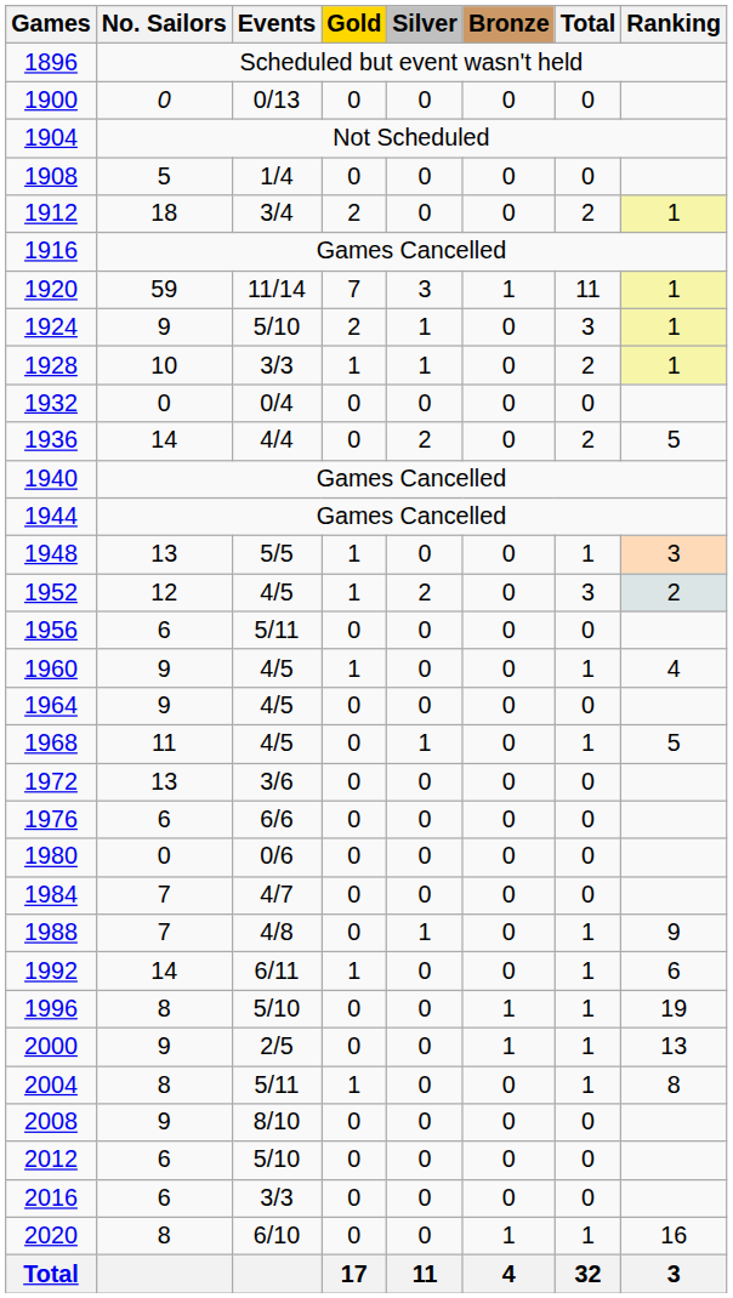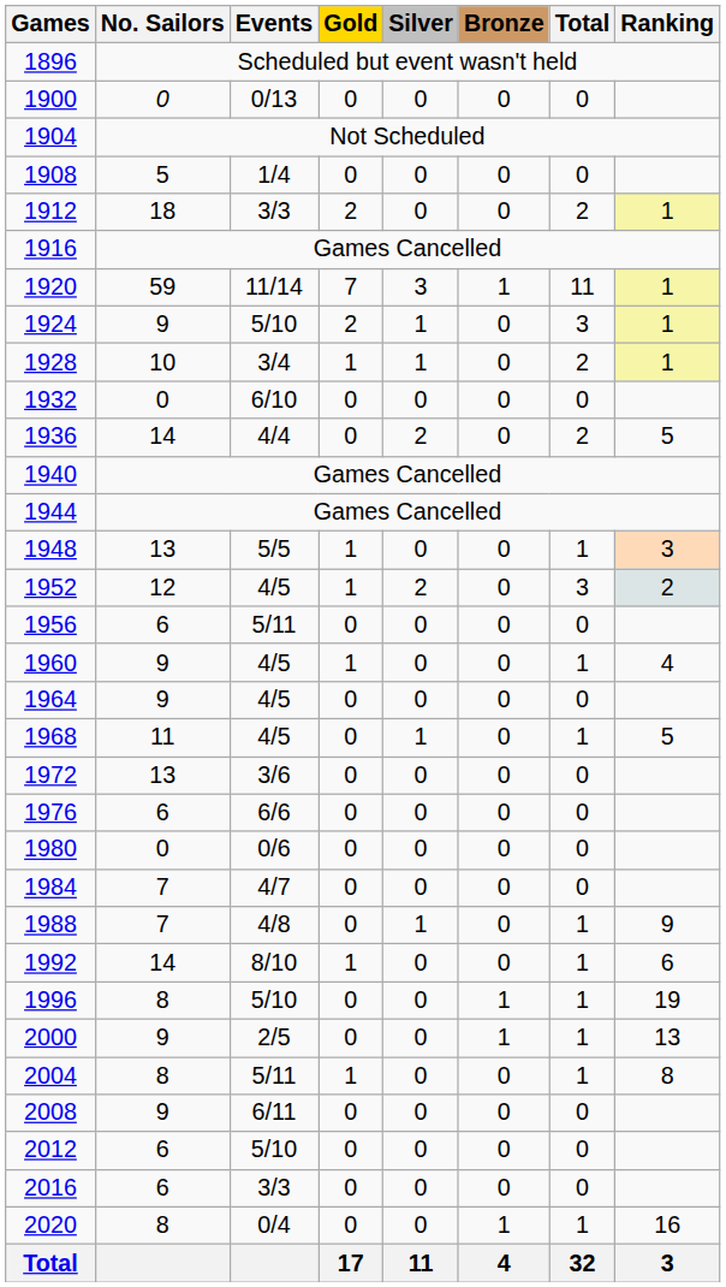 <table class="wikitable sortable" style="text-align:center">
 <tr>
 <th>Games</th>
 <th>No. Sailors</th>
 <th>Events</th>
 <th style="background-color:gold;">Gold</th>
 <th style="background-color:silver;">Silver</th>
 <th style="background-color:#c96;">Bronze</th>
 <th>Total</th>
 <th>Ranking</th>
 </tr>
 <tr>
 <td><a href='#'>1896</a></td>
 <td colspan=7>Scheduled but event wasn't held</td>
 </tr>
 <tr>
 <td><a href='#'>1900</a></td>
 <td><em>0</em></td>
 <td>0/13</td>
 <td>0</td>
 <td>0</td>
 <td>0</td>
 <td>0</td>
 <td></td>
 </tr>
 <tr>
 <td><a href='#'>1904</a></td>
 <td colspan=7>Not Scheduled</td>
 </tr>
 <tr>
 <td><a href='#'>1908</a></td>
 <td>5</td>
 <td>1/4</td>
 <td>0</td>
 <td>0</td>
 <td>0</td>
 <td>0</td>
 <td></td>
 </tr>
 <tr>
 <td><a href='#'>1912</a></td>
 <td>18</td>
-<td>3/4</td>
+<td>3/3</td>
 <td>2</td>
 <td>0</td>
 <td>0</td>
 <td>2</td>
 <td bgcolor=F7F6A8>1</td>
 </tr>
 <tr>
 <td><a href='#'>1916</a></td>
 <td colspan=7>Games Cancelled</td>
 </tr>
 <tr>
 <td><a href='#'>1920</a></td>
 <td>59</td>
 <td>11/14</td>
 <td>7</td>
 <td>3</td>
 <td>1</td>
 <td>11</td>
 <td bgcolor=F7F6A8>1</td>
 </tr>
 <tr>
 <td><a href='#'>1924</a></td>
 <td>9</td>
 <td>5/10</td>
 <td>2</td>
 <td>1</td>
 <td>0</td>
 <td>3</td>
 <td bgcolor=F7F6A8>1</td>
 </tr>
 <tr>
 <td><a href='#'>1928</a></td>
 <td>10</td>
-<td>3/3</td>
+<td>3/4</td>
 <td>1</td>
 <td>1</td>
 <td>0</td>
 <td>2</td>
 <td bgcolor=F7F6A8>1</td>
 </tr>
 <tr>
 <td><a href='#'>1932</a></td>
 <td>0</td>
-<td>0/4</td>
+<td>6/10</td>
 <td>0</td>
 <td>0</td>
 <td>0</td>
 <td>0</td>
 <td></td>
 </tr>
 <tr>
 <td><a href='#'>1936</a></td>
 <td>14</td>
 <td>4/4</td>
 <td>0</td>
 <td>2</td>
 <td>0</td>
 <td>2</td>
 <td>5</td>
 </tr>
 <tr>
 <td><a href='#'>1940</a></td>
 <td colspan=7>Games Cancelled</td>
 </tr>
 <tr>
 <td><a href='#'>1944</a></td>
 <td colspan=7>Games Cancelled</td>
 </tr>
 <tr>
 <td><a href='#'>1948</a></td>
 <td>13</td>
 <td>5/5</td>
 <td>1</td>
 <td>0</td>
 <td>0</td>
 <td>1</td>
 <td bgcolor=ffdab9>3</td>
 </tr>
 <tr>
 <td><a href='#'>1952</a></td>
 <td>12</td>
 <td>4/5</td>
 <td>1</td>
 <td>2</td>
 <td>0</td>
 <td>3</td>
 <td bgcolor=dce5e5>2</td>
 </tr>
 <tr>
 <td><a href='#'>1956</a></td>
 <td>6</td>
 <td>5/11</td>
 <td>0</td>
 <td>0</td>
 <td>0</td>
 <td>0</td>
 <td></td>
 </tr>
 <tr>
 <td><a href='#'>1960</a></td>
 <td>9</td>
 <td>4/5</td>
 <td>1</td>
 <td>0</td>
 <td>0</td>
 <td>1</td>
 <td>4</td>
 </tr>
 <tr>
 <td><a href='#'>1964</a></td>
 <td>9</td>
 <td>4/5</td>
 <td>0</td>
 <td>0</td>
 <td>0</td>
 <td>0</td>
 <td></td>
 </tr>
 <tr>
 <td><a href='#'>1968</a></td>
 <td>11</td>
 <td>4/5</td>
 <td>0</td>
 <td>1</td>
 <td>0</td>
 <td>1</td>
 <td>5</td>
 </tr>
 <tr>
 <td><a href='#'>1972</a></td>
 <td>13</td>
 <td>3/6</td>
 <td>0</td>
 <td>0</td>
 <td>0</td>
 <td>0</td>
 <td></td>
 </tr>
 <tr>
 <td><a href='#'>1976</a></td>
 <td>6</td>
 <td>6/6</td>
 <td>0</td>
 <td>0</td>
 <td>0</td>
 <td>0</td>
 <td></td>
 </tr>
 <tr>
 <td><a href='#'>1980</a></td>
 <td>0</td>
 <td>0/6</td>
 <td>0</td>
 <td>0</td>
 <td>0</td>
 <td>0</td>
 <td></td>
 </tr>
 <tr>
 <td><a href='#'>1984</a></td>
 <td>7</td>
 <td>4/7</td>
 <td>0</td>
 <td>0</td>
 <td>0</td>
 <td>0</td>
 <td></td>
 </tr>
 <tr>
 <td><a href='#'>1988</a></td>
 <td>7</td>
 <td>4/8</td>
 <td>0</td>
 <td>1</td>
 <td>0</td>
 <td>1</td>
 <td>9</td>
 </tr>
 <tr>
 <td><a href='#'>1992</a></td>
 <td>14</td>
-<td>6/11</td>
+<td>8/10</td>
 <td>1</td>
 <td>0</td>
 <td>0</td>
 <td>1</td>
 <td>6</td>
 </tr>
 <tr>
 <td><a href='#'>1996</a></td>
 <td>8</td>
 <td>5/10</td>
 <td>0</td>
 <td>0</td>
 <td>1</td>
 <td>1</td>
 <td>19</td>
 </tr>
 <tr>
 <td><a href='#'>2000</a></td>
 <td>9</td>
 <td>2/5</td>
 <td>0</td>
 <td>0</td>
 <td>1</td>
 <td>1</td>
 <td>13</td>
 </tr>
 <tr>
 <td><a href='#'>2004</a></td>
 <td>8</td>
 <td>5/11</td>
 <td>1</td>
 <td>0</td>
 <td>0</td>
 <td>1</td>
 <td>8</td>
 </tr>
 <tr>
 <td><a href='#'>2008</a></td>
 <td>9</td>
-<td>8/10</td>
+<td>6/11</td>
 <td>0</td>
 <td>0</td>
 <td>0</td>
 <td>0</td>
 <td></td>
 </tr>
 <tr>
 <td><a href='#'>2012</a></td>
 <td>6</td>
 <td>5/10</td>
 <td>0</td>
 <td>0</td>
 <td>0</td>
 <td>0</td>
 <td></td>
 </tr>
 <tr>
 <td><a href='#'>2016</a></td>
 <td>6</td>
 <td>3/3</td>
 <td>0</td>
 <td>0</td>
 <td>0</td>
 <td>0</td>
 <td></td>
 </tr>
 <tr>
 <td><a href='#'>2020</a></td>
 <td>8</td>
-<td>6/10</td>
+<td>0/4</td>
 <td>0</td>
 <td>0</td>
 <td>1</td>
 <td>1</td>
 <td>16</td>
 </tr>
 <tr>
 <th><a href='#'>Total</a></th>
 <th></th>
 <th></th>
 <th>17</th>
 <th>11</th>
 <th>4</th>
 <th>32</th>
 <th bgcolor=ffdab9>3</th>
 </tr>
 </table>
